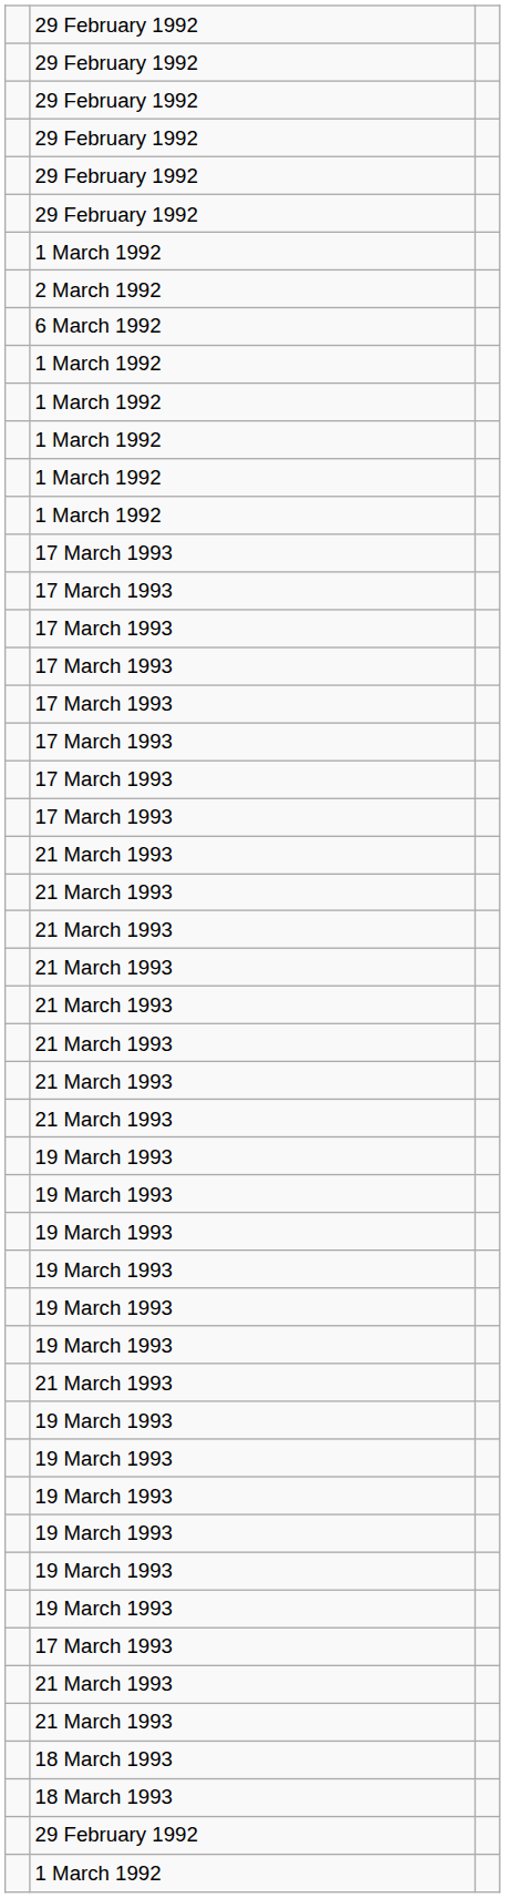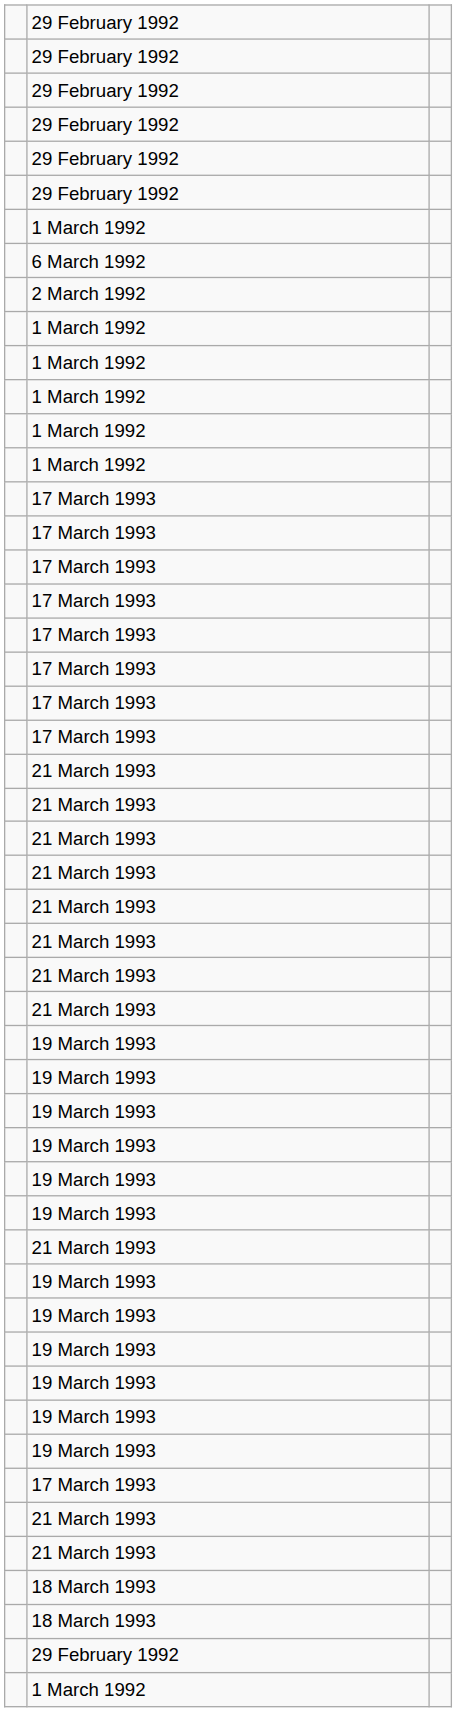 <table class="wikitable" style="font-size: 89%; float: left; width: 24em; margin-right: 1em;height: 1300px;">
 <tr>
 <td></td>
 <td>29 February 1992</td>
 <td></td>
 </tr>
 <tr>
 <td></td>
 <td>29 February 1992</td>
 <td></td>
 </tr>
 <tr>
 <td></td>
 <td>29 February 1992</td>
 <td></td>
 </tr>
 <tr>
 <td></td>
 <td>29 February 1992</td>
 <td></td>
 </tr>
 <tr>
 <td></td>
 <td>29 February 1992</td>
 <td></td>
 </tr>
 <tr>
 <td></td>
 <td>29 February 1992</td>
 <td></td>
 </tr>
 <tr>
 <td></td>
 <td>1 March 1992</td>
 <td></td>
 </tr>
 <tr>
 <td></td>
-<td>2 March 1992</td>
+<td>6 March 1992</td>
 <td></td>
 </tr>
 <tr>
 <td></td>
-<td>6 March 1992</td>
+<td>2 March 1992</td>
 <td></td>
 </tr>
 <tr>
 <td></td>
 <td>1 March 1992</td>
 <td></td>
 </tr>
 <tr>
 <td></td>
 <td>1 March 1992</td>
 <td></td>
 </tr>
 <tr>
 <td></td>
 <td>1 March 1992</td>
 <td></td>
 </tr>
 <tr>
 <td></td>
 <td>1 March 1992</td>
 <td></td>
 </tr>
 <tr>
 <td></td>
 <td>1 March 1992</td>
 <td></td>
 </tr>
 <tr>
 <td></td>
 <td>17 March 1993</td>
 <td></td>
 </tr>
 <tr>
 <td></td>
 <td>17 March 1993</td>
 <td></td>
 </tr>
 <tr>
 <td></td>
 <td>17 March 1993</td>
 <td></td>
 </tr>
 <tr>
 <td></td>
 <td>17 March 1993</td>
 <td></td>
 </tr>
 <tr>
 <td></td>
 <td>17 March 1993</td>
 <td></td>
 </tr>
 <tr>
 <td></td>
 <td>17 March 1993</td>
 <td></td>
 </tr>
 <tr>
 <td></td>
 <td>17 March 1993</td>
 <td></td>
 </tr>
 <tr>
 <td></td>
 <td>17 March 1993</td>
 <td></td>
 </tr>
 <tr>
 <td></td>
 <td>21 March 1993</td>
 <td></td>
 </tr>
 <tr>
 <td></td>
 <td>21 March 1993</td>
 <td></td>
 </tr>
 <tr>
 <td></td>
 <td>21 March 1993</td>
 <td></td>
 </tr>
 <tr>
 <td></td>
 <td>21 March 1993</td>
 <td></td>
 </tr>
 <tr>
 <td></td>
 <td>21 March 1993</td>
 <td></td>
 </tr>
 <tr>
 <td></td>
 <td>21 March 1993</td>
 <td></td>
 </tr>
 <tr>
 <td></td>
 <td>21 March 1993</td>
 <td></td>
 </tr>
 <tr>
 <td></td>
 <td>21 March 1993</td>
 <td></td>
 </tr>
 <tr>
 <td></td>
 <td>19 March 1993</td>
 <td></td>
 </tr>
 <tr>
 <td></td>
 <td>19 March 1993</td>
 <td></td>
 </tr>
 <tr>
 <td></td>
 <td>19 March 1993</td>
 <td></td>
 </tr>
 <tr>
 <td></td>
 <td>19 March 1993</td>
 <td></td>
 </tr>
 <tr>
 <td></td>
 <td>19 March 1993</td>
 <td></td>
 </tr>
 <tr>
 <td></td>
 <td>19 March 1993</td>
 <td></td>
 </tr>
 <tr>
 <td></td>
 <td>21 March 1993</td>
 <td></td>
 </tr>
 <tr>
 <td></td>
 <td>19 March 1993</td>
 <td></td>
 </tr>
 <tr>
 <td></td>
 <td>19 March 1993</td>
 <td></td>
 </tr>
 <tr>
 <td></td>
 <td>19 March 1993</td>
 <td></td>
 </tr>
 <tr>
 <td></td>
 <td>19 March 1993</td>
 <td></td>
 </tr>
 <tr>
 <td></td>
 <td>19 March 1993</td>
 <td></td>
 </tr>
 <tr>
 <td></td>
 <td>19 March 1993</td>
 <td></td>
 </tr>
 <tr>
 <td></td>
 <td>17 March 1993</td>
 <td></td>
 </tr>
 <tr>
 <td></td>
 <td>21 March 1993</td>
 <td></td>
 </tr>
 <tr>
 <td></td>
 <td>21 March 1993</td>
 <td></td>
 </tr>
 <tr>
 <td></td>
 <td>18 March 1993</td>
 <td></td>
 </tr>
 <tr>
 <td></td>
 <td>18 March 1993</td>
 <td></td>
 </tr>
 <tr>
 <td></td>
 <td>29 February 1992</td>
 <td></td>
 </tr>
 <tr>
 <td></td>
 <td>1 March 1992</td>
 <td></td>
 </tr>
 </table>
